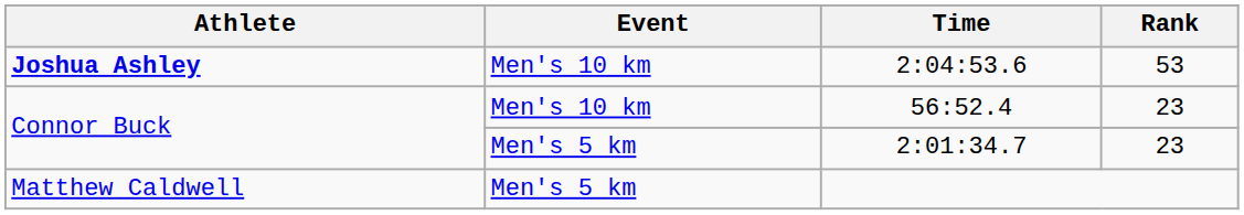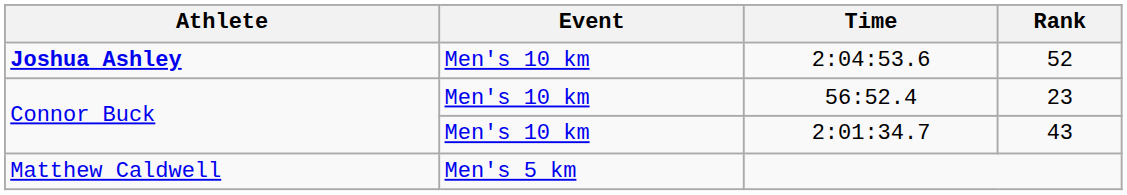 <table class="wikitable" style="text-align:center; font-size:90%; width:30%;">
 <tr>
 <th>Athlete</th>
 <th>Event</th>
 <th>Time</th>
 <th>Rank</th>
 </tr>
 <tr>
 <td align=left><strong><a href='#'>Joshua Ashley</a></strong></td>
 <td align=left><a href='#'>Men's 10 km</a></td>
 <td>2:04:53.6</td>
-<td>53</td>
+<td>52</td>
 </tr>
 <tr>
 <td align=left rowspan=2><a href='#'>Connor Buck</a></td>
 <td align=left><a href='#'>Men's 10 km</a></td>
 <td>56:52.4</td>
 <td>23</td>
 </tr>
 <tr>
-<td align=left><a href='#'>Men's 5 km</a></td>
+<td align=left><a href='#'>Men's 10 km</a></td>
 <td>2:01:34.7</td>
-<td>23</td>
+<td>43</td>
 </tr>
 <tr>
 <td align=left><a href='#'>Matthew Caldwell</a></td>
 <td align=left><a href='#'>Men's 5 km</a></td>
 <td colspan=2></td>
 </tr>
 </table>
